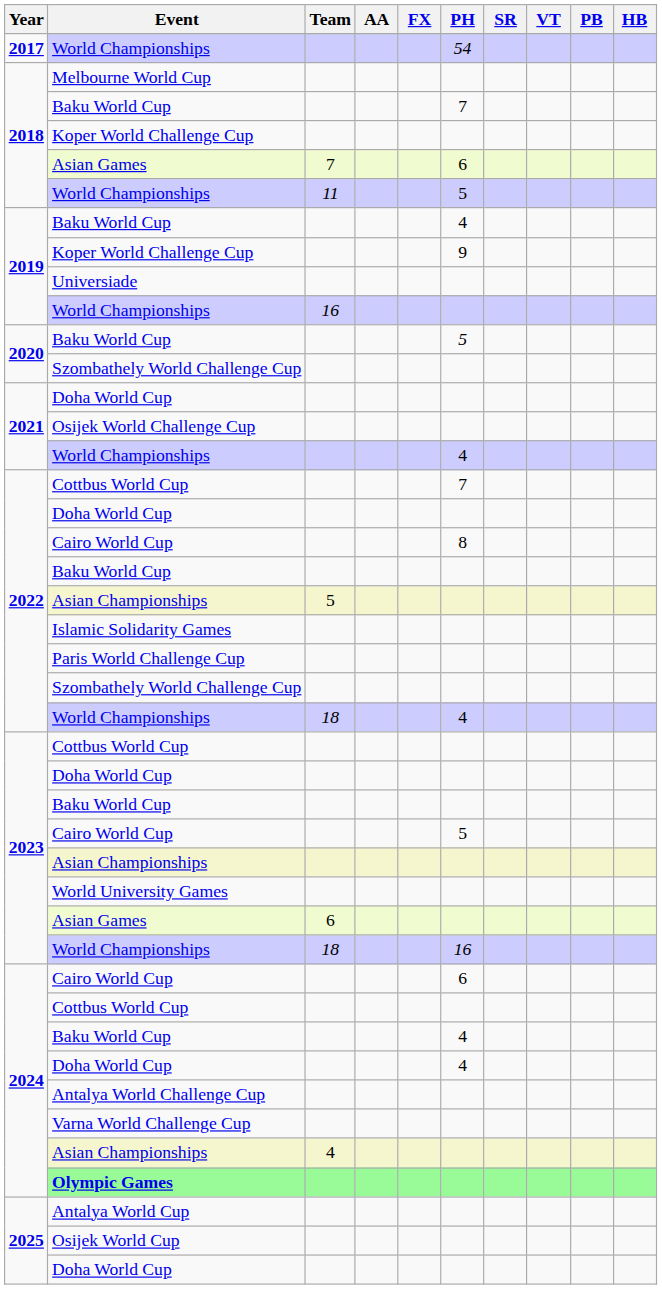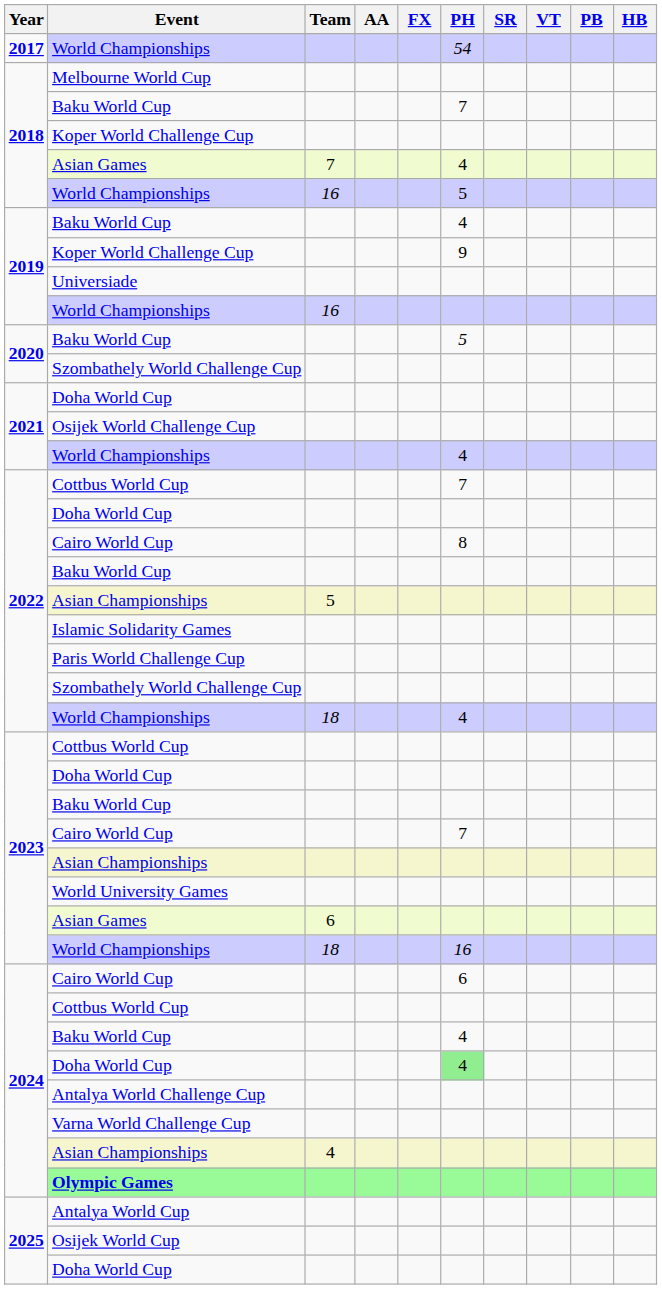 <table class="wikitable" style="text-align:center; font-size:95%;">
 <tr>
 <th align=center>Year</th>
 <th align=center>Event</th>
 <th style="width:30px;">Team</th>
 <th style="width:30px;">AA</th>
 <th style="width:30px;"><a href='#'>FX</a></th>
 <th style="width:30px;"><a href='#'>PH</a></th>
 <th style="width:30px;"><a href='#'>SR</a></th>
 <th style="width:30px;"><a href='#'>VT</a></th>
 <th style="width:30px;"><a href='#'>PB</a></th>
 <th style="width:30px;"><a href='#'>HB</a></th>
 </tr>
 <tr>
 <td rowspan="2"><strong><a href='#'>2017</a></strong></td>
 </tr>
 <tr bgcolor=#CCCCFF>
 <td align=left><a href='#'>World Championships</a></td>
 <td></td>
 <td></td>
 <td></td>
 <td><em>54</em></td>
 <td></td>
 <td></td>
 <td></td>
 <td></td>
 </tr>
 <tr>
 <td rowspan="5"><strong><a href='#'>2018</a></strong></td>
 <td align=left><a href='#'>Melbourne World Cup</a></td>
 <td></td>
 <td></td>
 <td></td>
 <td></td>
 <td></td>
 <td></td>
 <td></td>
 <td></td>
 </tr>
 <tr>
 <td align=left><a href='#'>Baku World Cup</a></td>
 <td></td>
 <td></td>
 <td></td>
 <td>7</td>
 <td></td>
 <td></td>
 <td></td>
 <td></td>
 </tr>
 <tr>
 <td align=left><a href='#'>Koper World Challenge Cup</a></td>
 <td></td>
 <td></td>
 <td></td>
 <td></td>
 <td></td>
 <td></td>
 <td></td>
 <td></td>
 </tr>
 <tr bgcolor=#f0fccf>
 <td align=left><a href='#'>Asian Games</a></td>
 <td>7</td>
 <td></td>
 <td></td>
-<td>6</td>
+<td>4</td>
 <td></td>
 <td></td>
 <td></td>
 <td></td>
 </tr>
 <tr bgcolor=#CCCCFF>
 <td align=left><a href='#'>World Championships</a></td>
-<td><em>11</em></td>
+<td><em>16</em></td>
 <td></td>
 <td></td>
 <td>5</td>
 <td></td>
 <td></td>
 <td></td>
 <td></td>
 </tr>
 <tr>
 <td rowspan="4"><strong><a href='#'>2019</a></strong></td>
 <td align=left><a href='#'>Baku World Cup</a></td>
 <td></td>
 <td></td>
 <td></td>
 <td>4</td>
 <td></td>
 <td></td>
 <td></td>
 <td></td>
 </tr>
 <tr>
 <td align=left><a href='#'>Koper World Challenge Cup</a></td>
 <td></td>
 <td></td>
 <td></td>
 <td>9</td>
 <td></td>
 <td></td>
 <td></td>
 <td></td>
 </tr>
 <tr>
 <td align=left><a href='#'>Universiade</a></td>
 <td></td>
 <td></td>
 <td></td>
 <td></td>
 <td></td>
 <td></td>
 <td></td>
 <td></td>
 </tr>
 <tr bgcolor=#CCCCFF>
 <td align=left><a href='#'>World Championships</a></td>
 <td><em>16</em></td>
 <td></td>
 <td></td>
 <td></td>
 <td></td>
 <td></td>
 <td></td>
 <td></td>
 </tr>
 <tr>
 <td rowspan="2"><strong><a href='#'>2020</a></strong></td>
 <td align=left><a href='#'>Baku World Cup</a></td>
 <td></td>
 <td></td>
 <td></td>
 <td><em>5</em></td>
 <td></td>
 <td></td>
 <td></td>
 <td></td>
 </tr>
 <tr>
 <td align=left><a href='#'>Szombathely World Challenge Cup</a></td>
 <td></td>
 <td></td>
 <td></td>
 <td></td>
 <td></td>
 <td></td>
 <td></td>
 <td></td>
 </tr>
 <tr>
 <td rowspan="3"><strong><a href='#'>2021</a></strong></td>
 <td align=left><a href='#'>Doha World Cup</a></td>
 <td></td>
 <td></td>
 <td></td>
 <td></td>
 <td></td>
 <td></td>
 <td></td>
 <td></td>
 </tr>
 <tr>
 <td align=left><a href='#'>Osijek World Challenge Cup</a></td>
 <td></td>
 <td></td>
 <td></td>
 <td></td>
 <td></td>
 <td></td>
 <td></td>
 <td></td>
 </tr>
 <tr bgcolor=#CCCCFF>
 <td align=left><a href='#'>World Championships</a></td>
 <td></td>
 <td></td>
 <td></td>
 <td>4</td>
 <td></td>
 <td></td>
 <td></td>
 <td></td>
 </tr>
 <tr>
 <td rowspan="9"><strong><a href='#'>2022</a></strong></td>
 <td align=left><a href='#'>Cottbus World Cup</a></td>
 <td></td>
 <td></td>
 <td></td>
 <td>7</td>
 <td></td>
 <td></td>
 <td></td>
 <td></td>
 </tr>
 <tr>
 <td align=left><a href='#'>Doha World Cup</a></td>
 <td></td>
 <td></td>
 <td></td>
 <td></td>
 <td></td>
 <td></td>
 <td></td>
 <td></td>
 </tr>
 <tr>
 <td align=left><a href='#'>Cairo World Cup</a></td>
 <td></td>
 <td></td>
 <td></td>
 <td>8</td>
 <td></td>
 <td></td>
 <td></td>
 <td></td>
 </tr>
 <tr>
 <td align=left><a href='#'>Baku World Cup</a></td>
 <td></td>
 <td></td>
 <td></td>
 <td></td>
 <td></td>
 <td></td>
 <td></td>
 <td></td>
 </tr>
 <tr bgcolor=#F5F6CE>
 <td align=left><a href='#'>Asian Championships</a></td>
 <td>5</td>
 <td></td>
 <td></td>
 <td></td>
 <td></td>
 <td></td>
 <td></td>
 <td></td>
 </tr>
 <tr>
 <td align=left><a href='#'>Islamic Solidarity Games</a></td>
 <td></td>
 <td></td>
 <td></td>
 <td></td>
 <td></td>
 <td></td>
 <td></td>
 <td></td>
 </tr>
 <tr>
 <td align=left><a href='#'>Paris World Challenge Cup</a></td>
 <td></td>
 <td></td>
 <td></td>
 <td></td>
 <td></td>
 <td></td>
 <td></td>
 <td></td>
 </tr>
 <tr>
 <td align=left><a href='#'>Szombathely World Challenge Cup</a></td>
 <td></td>
 <td></td>
 <td></td>
 <td></td>
 <td></td>
 <td></td>
 <td></td>
 <td></td>
 </tr>
 <tr bgcolor=#CCCCFF>
 <td align=left><a href='#'>World Championships</a></td>
 <td><em>18</em></td>
 <td></td>
 <td></td>
 <td>4</td>
 <td></td>
 <td></td>
 <td></td>
 <td></td>
 </tr>
 <tr>
 <td rowspan="8"><strong><a href='#'>2023</a></strong></td>
 <td align=left><a href='#'>Cottbus World Cup</a></td>
 <td></td>
 <td></td>
 <td></td>
 <td></td>
 <td></td>
 <td></td>
 <td></td>
 <td></td>
 </tr>
 <tr>
 <td align=left><a href='#'>Doha World Cup</a></td>
 <td></td>
 <td></td>
 <td></td>
 <td></td>
 <td></td>
 <td></td>
 <td></td>
 <td></td>
 </tr>
 <tr>
 <td align=left><a href='#'>Baku World Cup</a></td>
 <td></td>
 <td></td>
 <td></td>
 <td></td>
 <td></td>
 <td></td>
 <td></td>
 <td></td>
 </tr>
 <tr>
 <td align=left><a href='#'>Cairo World Cup</a></td>
 <td></td>
 <td></td>
 <td></td>
-<td>5</td>
+<td>7</td>
 <td></td>
 <td></td>
 <td></td>
 <td></td>
 </tr>
 <tr bgcolor=#F5F6CE>
 <td align=left><a href='#'>Asian Championships</a></td>
 <td></td>
 <td></td>
 <td></td>
 <td></td>
 <td></td>
 <td></td>
 <td></td>
 <td></td>
 </tr>
 <tr>
 <td align=left><a href='#'>World University Games</a></td>
 <td></td>
 <td></td>
 <td></td>
 <td></td>
 <td></td>
 <td></td>
 <td></td>
 <td></td>
 </tr>
 <tr bgcolor=#f0fccf>
 <td align=left><a href='#'>Asian Games</a></td>
 <td>6</td>
 <td></td>
 <td></td>
 <td></td>
 <td></td>
 <td></td>
 <td></td>
 <td></td>
 </tr>
 <tr bgcolor=#CCCCFF>
 <td align=left><a href='#'>World Championships</a></td>
 <td><em>18</em></td>
 <td></td>
 <td></td>
 <td><em>16</em></td>
 <td></td>
 <td></td>
 <td></td>
 <td></td>
 </tr>
 <tr>
 <td rowspan="8"><strong><a href='#'>2024</a></strong></td>
 <td align=left><a href='#'>Cairo World Cup</a></td>
 <td></td>
 <td></td>
 <td></td>
 <td>6</td>
 <td></td>
 <td></td>
 <td></td>
 <td></td>
 </tr>
 <tr>
 <td align=left><a href='#'>Cottbus World Cup</a></td>
 <td></td>
 <td></td>
 <td></td>
 <td></td>
 <td></td>
 <td></td>
 <td></td>
 <td></td>
 </tr>
 <tr>
 <td align=left><a href='#'>Baku World Cup</a></td>
 <td></td>
 <td></td>
 <td></td>
 <td>4</td>
 <td></td>
 <td></td>
 <td></td>
 <td></td>
 </tr>
 <tr>
 <td align=left><a href='#'>Doha World Cup</a></td>
 <td></td>
 <td></td>
 <td></td>
-<td>4</td>
+<td style="background: lightgreen;">4</td>
 <td></td>
 <td></td>
 <td></td>
 <td></td>
 </tr>
 <tr>
 <td align=left><a href='#'>Antalya World Challenge Cup</a></td>
 <td></td>
 <td></td>
 <td></td>
 <td></td>
 <td></td>
 <td></td>
 <td></td>
 <td></td>
 </tr>
 <tr>
 <td align=left><a href='#'>Varna World Challenge Cup</a></td>
 <td></td>
 <td></td>
 <td></td>
 <td></td>
 <td></td>
 <td></td>
 <td></td>
 <td></td>
 </tr>
 <tr bgcolor=#F5F6CE>
 <td align=left><a href='#'>Asian Championships</a></td>
 <td>4</td>
 <td></td>
 <td></td>
 <td></td>
 <td></td>
 <td></td>
 <td></td>
 <td></td>
 </tr>
 <tr bgcolor=98FB98>
 <td align=left><strong><a href='#'>Olympic Games</a></strong></td>
 <td></td>
 <td></td>
 <td></td>
 <td></td>
 <td></td>
 <td></td>
 <td></td>
 <td></td>
 </tr>
 <tr>
 <td rowspan="3"><strong><a href='#'>2025</a></strong></td>
 <td align=left><a href='#'>Antalya World Cup</a></td>
 <td></td>
 <td></td>
 <td></td>
 <td></td>
 <td></td>
 <td></td>
 <td></td>
 <td></td>
 </tr>
 <tr>
 <td align=left><a href='#'>Osijek World Cup</a></td>
 <td></td>
 <td></td>
 <td></td>
 <td></td>
 <td></td>
 <td></td>
 <td></td>
 <td></td>
 </tr>
 <tr>
 <td align=left><a href='#'>Doha World Cup</a></td>
 <td></td>
 <td></td>
 <td></td>
 <td></td>
 <td></td>
 <td></td>
 <td></td>
 <td></td>
 </tr>
 </table>
